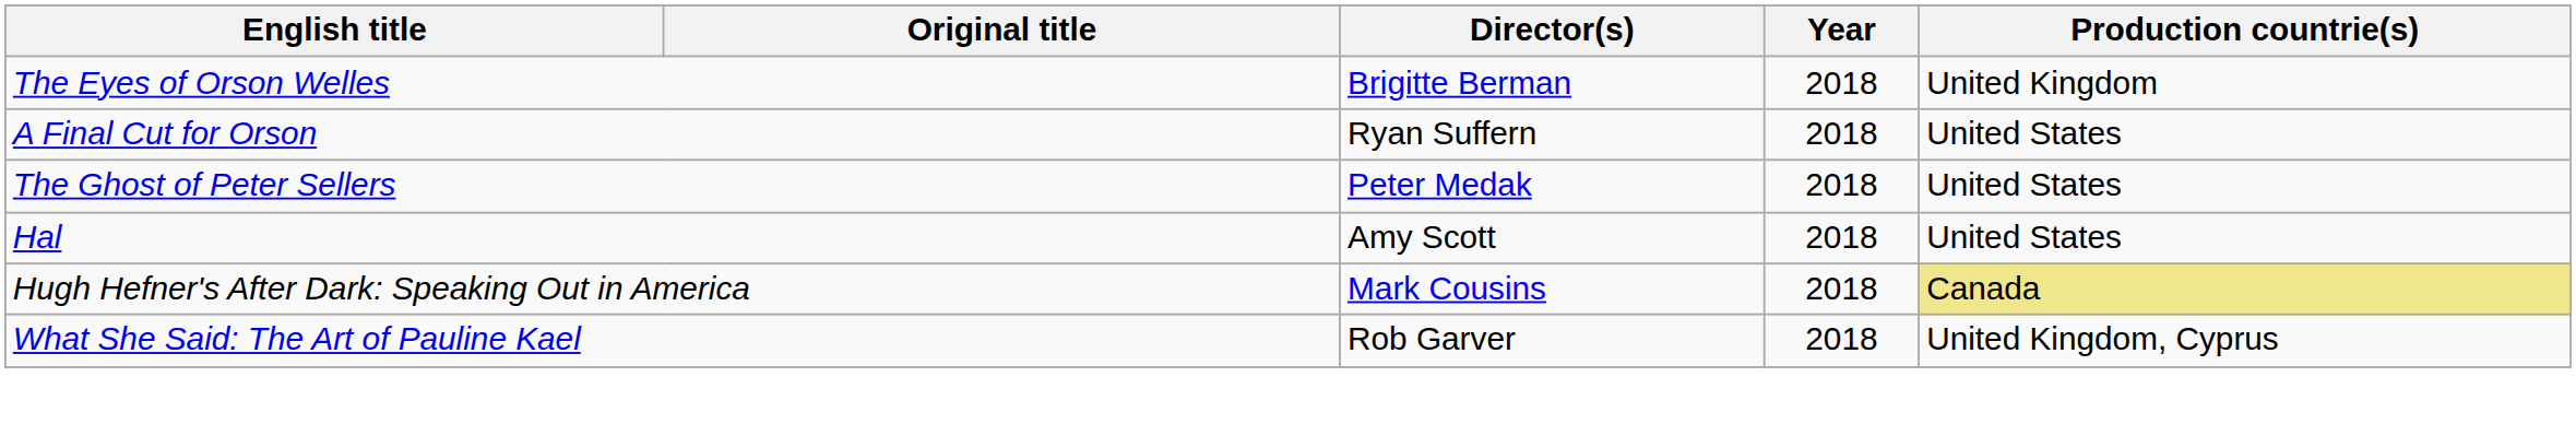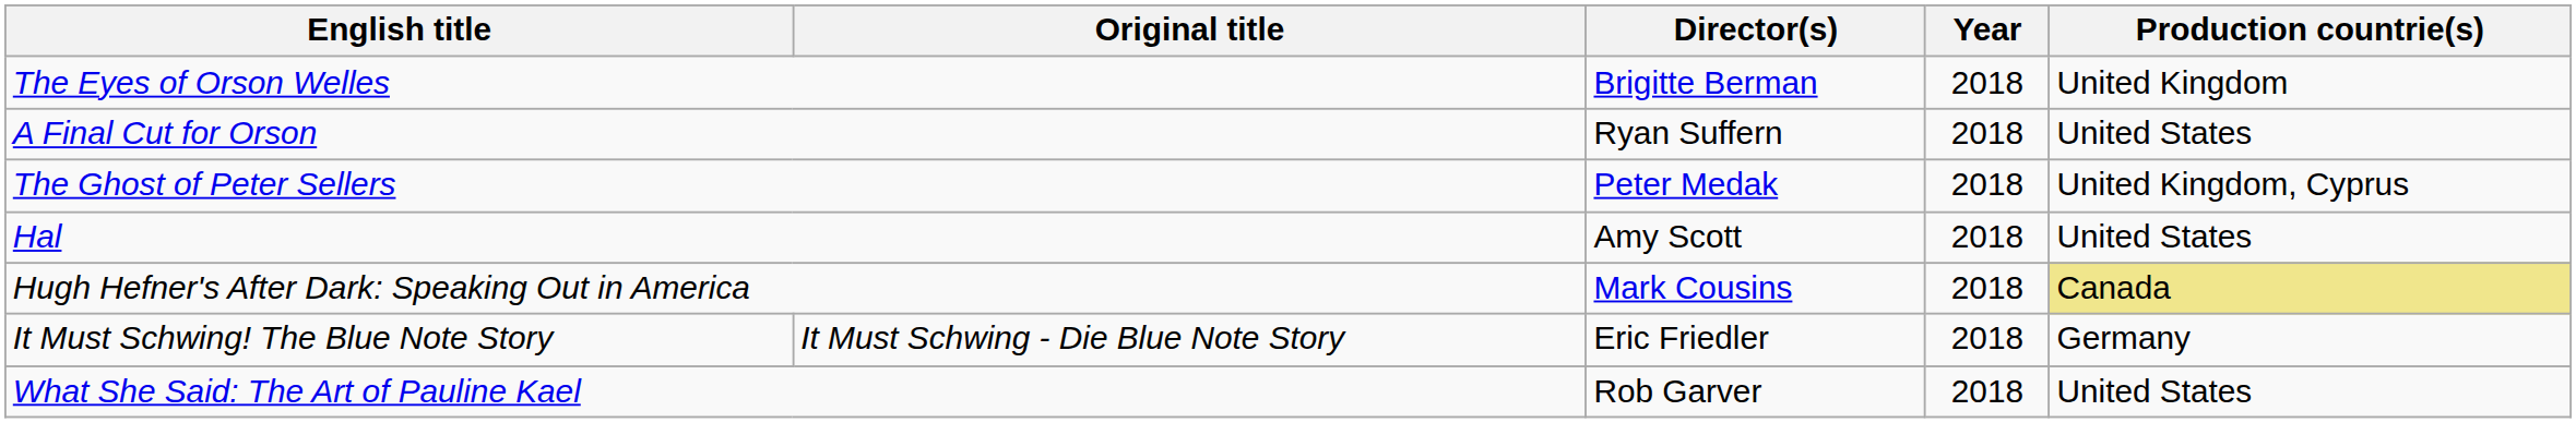 <table class="sortable wikitable" style="width:100%; margin-bottom:4px" cellpadding="5">
 <tr>
 <th scope="col">English title</th>
 <th scope="col">Original title</th>
 <th scope="col">Director(s)</th>
 <th scope="col">Year</th>
 <th scope="col">Production countrie(s)</th>
 </tr>
 <tr>
 <td colspan="2"><em><a href='#'>The Eyes of Orson Welles</a></em></td>
 <td><a href='#'>Brigitte Berman</a></td>
 <td align="center">2018</td>
 <td>United Kingdom</td>
 </tr>
 <tr>
 <td colspan="2"><em><a href='#'>A Final Cut for Orson</a></em></td>
 <td>Ryan Suffern</td>
 <td align="center">2018</td>
 <td>United States</td>
 </tr>
 <tr>
 <td colspan="2"><em><a href='#'>The Ghost of Peter Sellers</a></em></td>
 <td><a href='#'>Peter Medak</a></td>
 <td align="center">2018</td>
-<td>United States</td>
+<td>United Kingdom, Cyprus</td>
 </tr>
 <tr>
 <td colspan="2"><em><a href='#'>Hal</a></em></td>
 <td>Amy Scott</td>
 <td align="center">2018</td>
 <td>United States</td>
 </tr>
 <tr>
 <td colspan="2"><em>Hugh Hefner's After Dark: Speaking Out in America</em></td>
 <td><a href='#'>Mark Cousins</a></td>
 <td align="center">2018</td>
 <td style="background: khaki;">Canada</td>
 </tr>
 <tr>
+<td><em>It Must Schwing! The Blue Note Story</em></td>
+<td><em>It Must Schwing - Die Blue Note Story</em></td>
+<td>Eric Friedler</td>
+<td align="center">2018</td>
+<td>Germany</td>
+</tr>
+<tr>
 <td colspan="2"><em><a href='#'>What She Said: The Art of Pauline Kael</a></em></td>
 <td>Rob Garver</td>
 <td align="center">2018</td>
-<td>United Kingdom, Cyprus</td>
+<td>United States</td>
 </tr>
 </table>
